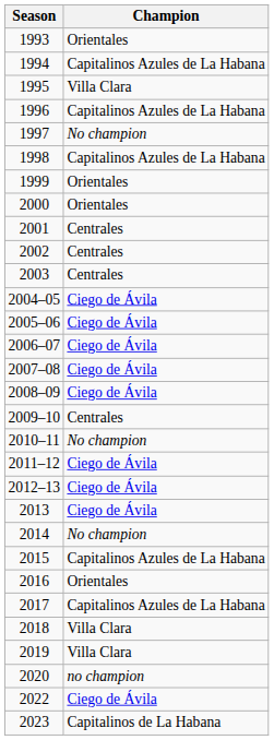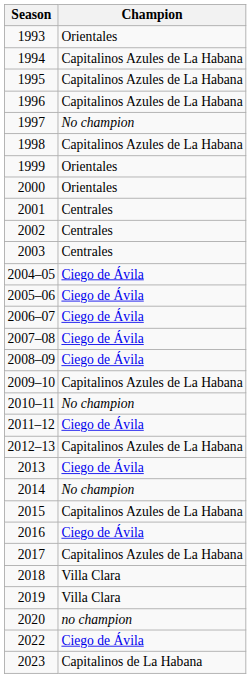 <table class="wikitable">
 <tr>
 <th>Season</th>
 <th>Champion</th>
 </tr>
 <tr>
 <td style="text-align:center;">1993</td>
 <td>Orientales</td>
 </tr>
 <tr>
 <td style="text-align:center;">1994</td>
 <td>Capitalinos Azules de La Habana</td>
 </tr>
 <tr>
 <td style="text-align:center;">1995</td>
-<td>Villa Clara</td>
+<td>Capitalinos Azules de La Habana</td>
 </tr>
 <tr>
 <td style="text-align:center;">1996</td>
 <td>Capitalinos Azules de La Habana</td>
 </tr>
 <tr>
 <td style="text-align:center;">1997</td>
 <td><em>No champion</em></td>
 </tr>
 <tr>
 <td style="text-align:center;">1998</td>
 <td>Capitalinos Azules de La Habana</td>
 </tr>
 <tr>
 <td style="text-align:center;">1999</td>
 <td>Orientales</td>
 </tr>
 <tr>
 <td style="text-align:center;">2000</td>
 <td>Orientales</td>
 </tr>
 <tr>
 <td style="text-align:center;">2001</td>
 <td>Centrales</td>
 </tr>
 <tr>
 <td style="text-align:center;">2002</td>
 <td>Centrales</td>
 </tr>
 <tr>
 <td style="text-align:center;">2003</td>
 <td>Centrales</td>
 </tr>
 <tr>
 <td style="text-align:center;">2004–05</td>
 <td><a href='#'>Ciego de Ávila</a></td>
 </tr>
 <tr>
 <td style="text-align:center;">2005–06</td>
 <td><a href='#'>Ciego de Ávila</a></td>
 </tr>
 <tr>
 <td style="text-align:center;">2006–07</td>
 <td><a href='#'>Ciego de Ávila</a></td>
 </tr>
 <tr>
 <td style="text-align:center;">2007–08</td>
 <td><a href='#'>Ciego de Ávila</a></td>
 </tr>
 <tr>
 <td style="text-align:center;">2008–09</td>
 <td><a href='#'>Ciego de Ávila</a></td>
 </tr>
 <tr>
 <td style="text-align:center;">2009–10</td>
-<td>Centrales</td>
+<td>Capitalinos Azules de La Habana</td>
 </tr>
 <tr>
 <td style="text-align:center;">2010–11</td>
 <td><em>No champion</em></td>
 </tr>
 <tr>
 <td style="text-align:center;">2011–12</td>
 <td><a href='#'>Ciego de Ávila</a></td>
 </tr>
 <tr>
 <td style="text-align:center;">2012–13</td>
-<td><a href='#'>Ciego de Ávila</a></td>
+<td>Capitalinos Azules de La Habana</td>
 </tr>
 <tr>
 <td style="text-align:center;">2013</td>
 <td><a href='#'>Ciego de Ávila</a></td>
 </tr>
 <tr>
 <td style="text-align:center;">2014</td>
 <td><em>No champion</em></td>
 </tr>
 <tr>
 <td style="text-align:center;">2015</td>
 <td>Capitalinos Azules de La Habana</td>
 </tr>
 <tr>
 <td style="text-align:center;">2016</td>
-<td>Orientales</td>
+<td><a href='#'>Ciego de Ávila</a></td>
 </tr>
 <tr>
 <td style="text-align:center;">2017</td>
 <td>Capitalinos Azules de La Habana</td>
 </tr>
 <tr>
 <td style="text-align:center;">2018</td>
 <td>Villa Clara</td>
 </tr>
 <tr>
 <td style="text-align:center;">2019</td>
 <td>Villa Clara</td>
 </tr>
 <tr>
 <td align=center>2020</td>
 <td><em>no champion</em></td>
 </tr>
 <tr>
 <td align=center>2022</td>
 <td><a href='#'>Ciego de Ávila</a></td>
 </tr>
 <tr>
 <td align=center>2023</td>
 <td>Capitalinos de La Habana</td>
 </tr>
 </table>
